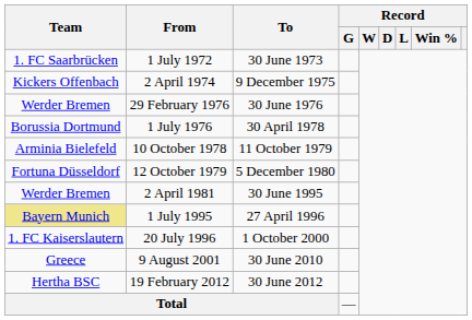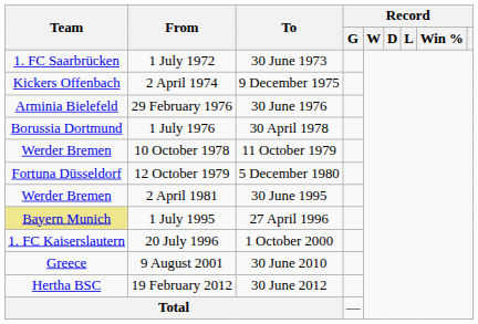 <table class="wikitable" style="text-align: center">
 <tr>
 <th rowspan="2">Team</th>
 <th rowspan="2">From</th>
 <th rowspan="2">To</th>
 <th colspan="8">Record</th>
 </tr>
 <tr>
 <th>G</th>
 <th>W</th>
 <th>D</th>
 <th>L</th>
 <th>Win %</th>
 <th></th>
 </tr>
 <tr>
 <td><a href='#'>1. FC Saarbrücken</a></td>
 <td>1 July 1972</td>
 <td>30 June 1973<br></td>
 <td></td>
 </tr>
 <tr>
 <td><a href='#'>Kickers Offenbach</a></td>
 <td>2 April 1974</td>
 <td>9 December 1975<br></td>
 <td></td>
 </tr>
 <tr>
-<td><a href='#'>Werder Bremen</a></td>
+<td><a href='#'>Arminia Bielefeld</a></td>
 <td>29 February 1976</td>
 <td>30 June 1976<br></td>
 <td></td>
 </tr>
 <tr>
 <td><a href='#'>Borussia Dortmund</a></td>
 <td>1 July 1976</td>
 <td>30 April 1978<br></td>
 <td></td>
 </tr>
 <tr>
-<td><a href='#'>Arminia Bielefeld</a></td>
+<td><a href='#'>Werder Bremen</a></td>
 <td>10 October 1978</td>
 <td>11 October 1979<br></td>
 <td></td>
 </tr>
 <tr>
 <td><a href='#'>Fortuna Düsseldorf</a></td>
 <td>12 October 1979</td>
 <td>5 December 1980<br></td>
 <td></td>
 </tr>
 <tr>
 <td><a href='#'>Werder Bremen</a></td>
 <td>2 April 1981</td>
 <td>30 June 1995<br></td>
 <td></td>
 </tr>
 <tr>
 <td style="background: khaki;"><a href='#'>Bayern Munich</a></td>
 <td>1 July 1995</td>
 <td>27 April 1996<br></td>
 <td></td>
 </tr>
 <tr>
 <td><a href='#'>1. FC Kaiserslautern</a></td>
 <td>20 July 1996</td>
 <td>1 October 2000<br></td>
 <td></td>
 </tr>
 <tr>
 <td><a href='#'>Greece</a></td>
 <td>9 August 2001</td>
 <td>30 June 2010<br></td>
 <td></td>
 </tr>
 <tr>
 <td><a href='#'>Hertha BSC</a></td>
 <td>19 February 2012</td>
 <td>30 June 2012<br></td>
 <td></td>
 </tr>
 <tr>
 <th colspan="3">Total<br></th>
 <td>—</td>
 </tr>
 </table>
